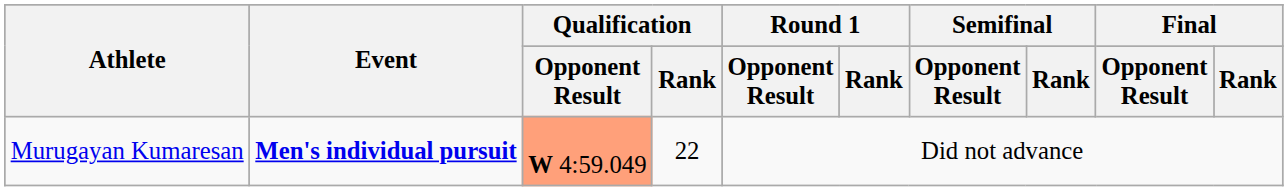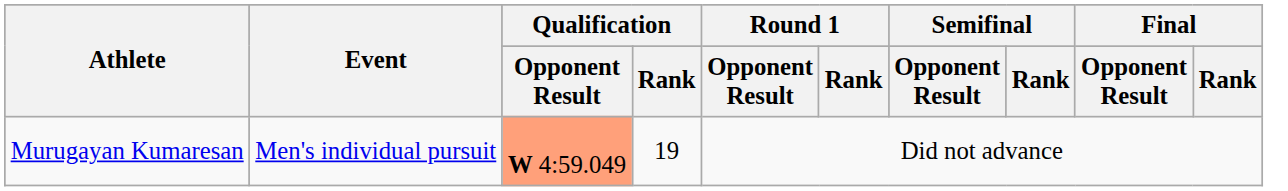 <table class=wikitable style="font-size:90%">
 <tr>
 <th rowspan=2>Athlete</th>
 <th rowspan=2>Event</th>
 <th colspan=2>Qualification</th>
 <th colspan=2>Round 1</th>
 <th colspan=2>Semifinal</th>
 <th colspan=2>Final</th>
 </tr>
 <tr>
 <th>Opponent<br>Result</th>
 <th>Rank</th>
 <th>Opponent<br>Result</th>
 <th>Rank</th>
 <th>Opponent<br>Result</th>
 <th>Rank</th>
 <th>Opponent<br>Result</th>
 <th>Rank</th>
 </tr>
 <tr align=center>
 <td align=left><a href='#'>Murugayan Kumaresan</a></td>
-<td align=left><strong><a href='#'>Men's individual pursuit</a></strong></td>
+<td align=left><a href='#'>Men's individual pursuit</a></td>
 <td style="background: lightsalmon;"><br><strong>W</strong> 4:59.049</td>
-<td>22</td>
+<td>19</td>
 <td colspan=6>Did not advance</td>
 </tr>
 </table>
